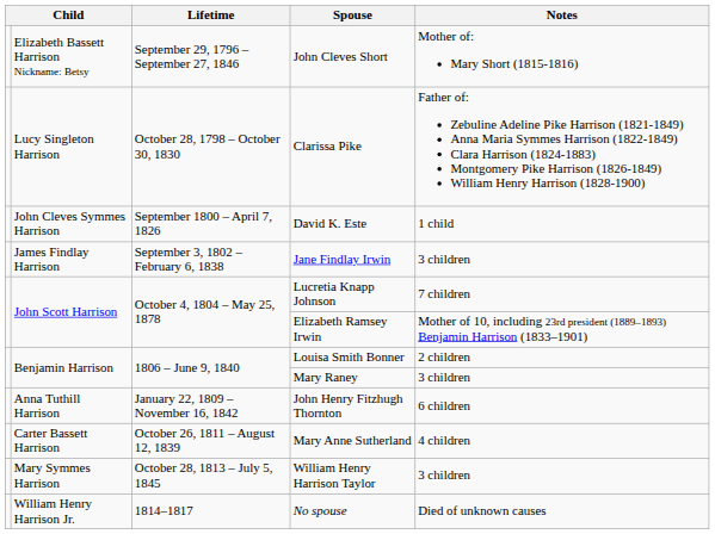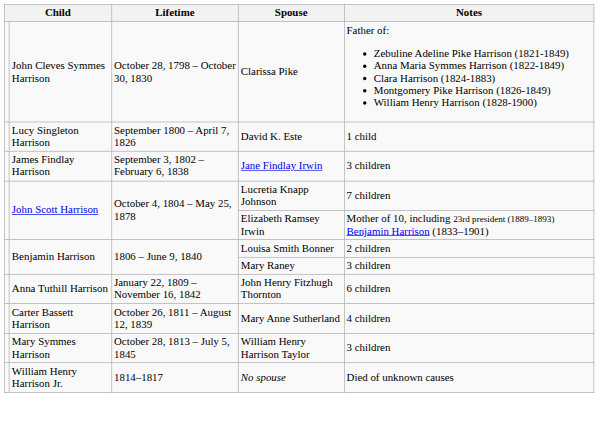 <table class="wikitable">
 <tr>
 <th colspan="2">Child</th>
 <th>Lifetime</th>
 <th>Spouse</th>
 <th>Notes</th>
 </tr>
 <tr>
 <td></td>
-<td>Elizabeth Bassett Harrison<br><small>Nickname: Betsy</small></td>
-<td>September 29, 1796 – September 27, 1846</td>
-<td>John Cleves Short</td>
-<td>Mother of:<br><ul><li>Mary Short (1815-1816)</li></ul></td>
-</tr>
-<tr>
-<td></td>
-<td>Lucy Singleton Harrison</td>
+<td>John Cleves Symmes Harrison</td>
 <td>October 28, 1798 – October 30, 1830</td>
 <td>Clarissa Pike</td>
 <td>Father of:<br><ul><li>Zebuline Adeline Pike Harrison (1821-1849)</li><li>Anna Maria Symmes Harrison (1822-1849)</li><li>Clara Harrison (1824-1883)</li><li>Montgomery Pike Harrison (1826-1849)</li><li>William Henry Harrison (1828-1900)</li></ul></td>
 </tr>
 <tr>
 <td></td>
-<td>John Cleves Symmes Harrison</td>
+<td>Lucy Singleton Harrison</td>
 <td>September 1800 – April 7, 1826</td>
 <td>David K. Este</td>
 <td>1 child</td>
 </tr>
 <tr>
 <td></td>
 <td>James Findlay Harrison</td>
 <td>September 3, 1802 – February 6, 1838</td>
 <td><a href='#'>Jane Findlay Irwin</a></td>
 <td>3 children</td>
 </tr>
 <tr>
 <td rowspan="2"></td>
 <td rowspan="2"><a href='#'>John Scott Harrison</a></td>
 <td rowspan="2">October 4, 1804 – May 25, 1878</td>
 <td>Lucretia Knapp Johnson</td>
 <td>7 children</td>
 </tr>
 <tr>
 <td>Elizabeth Ramsey Irwin</td>
 <td>Mother of 10, including <small>23rd president (1889–1893)</small> <a href='#'>Benjamin Harrison</a> (1833–1901)</td>
 </tr>
 <tr>
 <td rowspan="2"></td>
 <td rowspan="2">Benjamin Harrison</td>
 <td rowspan="2">1806 – June 9, 1840</td>
 <td>Louisa Smith Bonner</td>
 <td>2 children</td>
 </tr>
 <tr>
 <td>Mary Raney</td>
 <td>3 children</td>
 </tr>
 <tr>
 <td></td>
 <td>Anna Tuthill Harrison</td>
 <td>January 22, 1809 – November 16, 1842</td>
 <td>John Henry Fitzhugh Thornton</td>
 <td>6 children</td>
 </tr>
 <tr>
 <td></td>
 <td>Carter Bassett Harrison</td>
 <td>October 26, 1811 – August 12, 1839</td>
 <td>Mary Anne Sutherland</td>
 <td>4 children</td>
 </tr>
 <tr>
 <td></td>
 <td>Mary Symmes Harrison</td>
 <td>October 28, 1813 – July 5, 1845</td>
 <td>William Henry Harrison Taylor</td>
 <td>3 children</td>
 </tr>
 <tr>
 <td></td>
 <td>William Henry Harrison Jr.</td>
 <td>1814–1817</td>
 <td><em>No spouse</em></td>
 <td>Died of unknown causes</td>
 </tr>
 </table>
